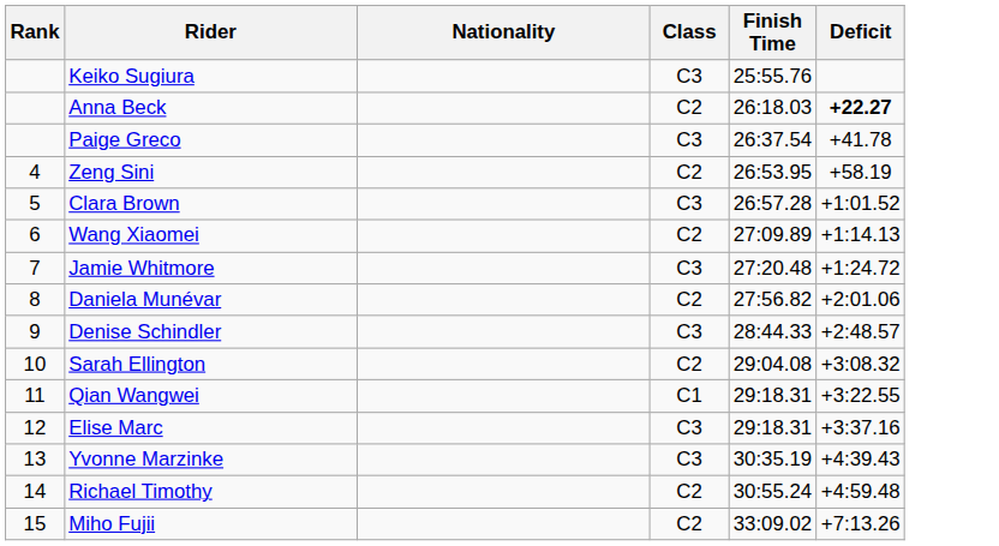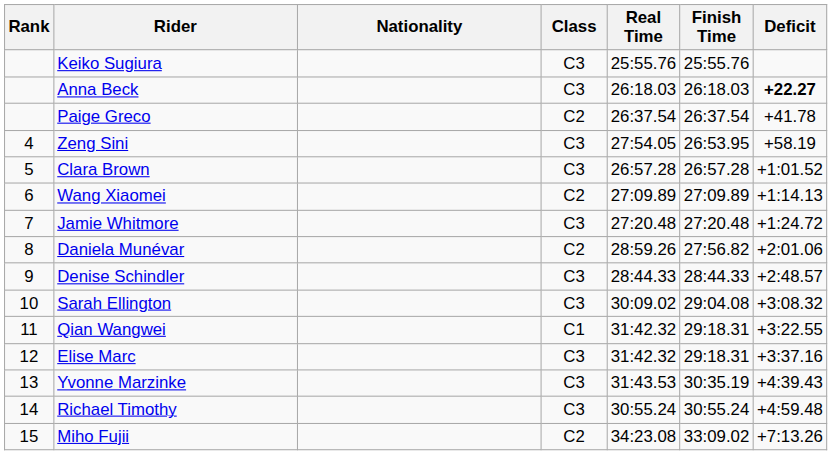 <table class="wikitable sortable" style="text-align:center">
 <tr style="background:#efefef;">
 <th width="30">Rank</th>
 <th width="225">Rider</th>
 <th width="225">Nationality</th>
 <th width="55">Class</th>
+<th width="55">Real Time</th>
 <th width="55">Finish Time</th>
 <th width="55">Deficit</th>
 </tr>
 <tr>
 <td></td>
 <td align="left"><a href='#'>Keiko Sugiura</a></td>
 <td align="left"></td>
 <td>C3</td>
 <td>25:55.76</td>
+<td>25:55.76</td>
 <td></td>
 </tr>
 <tr>
 <td></td>
 <td align="left"><a href='#'>Anna Beck</a></td>
 <td align="left"></td>
-<td>C2</td>
+<td>C3</td>
+<td>26:18.03</td>
 <td>26:18.03</td>
 <td><strong>+22.27</strong></td>
 </tr>
 <tr>
 <td></td>
 <td align="left"><a href='#'>Paige Greco</a></td>
 <td align="left"></td>
-<td>C3</td>
+<td>C2</td>
+<td>26:37.54</td>
 <td>26:37.54</td>
 <td>+41.78</td>
 </tr>
 <tr>
 <td>4</td>
 <td align="left"><a href='#'>Zeng Sini</a></td>
 <td align="left"></td>
-<td>C2</td>
+<td>C3</td>
+<td>27:54.05</td>
 <td>26:53.95</td>
 <td>+58.19</td>
 </tr>
 <tr>
 <td>5</td>
 <td align="left"><a href='#'>Clara Brown</a></td>
 <td align="left"></td>
 <td>C3</td>
 <td>26:57.28</td>
+<td>26:57.28</td>
 <td>+1:01.52</td>
 </tr>
 <tr>
 <td>6</td>
 <td align="left"><a href='#'>Wang Xiaomei</a></td>
 <td align="left"></td>
 <td>C2</td>
+<td>27:09.89</td>
 <td>27:09.89</td>
 <td>+1:14.13</td>
 </tr>
 <tr>
 <td>7</td>
 <td align="left"><a href='#'>Jamie Whitmore</a></td>
 <td align="left"></td>
 <td>C3</td>
 <td>27:20.48</td>
+<td>27:20.48</td>
 <td>+1:24.72</td>
 </tr>
 <tr>
 <td>8</td>
 <td align="left"><a href='#'>Daniela Munévar</a></td>
 <td align="left"></td>
 <td>C2</td>
+<td>28:59.26</td>
 <td>27:56.82</td>
 <td>+2:01.06</td>
 </tr>
 <tr>
 <td>9</td>
 <td align="left"><a href='#'>Denise Schindler</a></td>
 <td align="left"></td>
 <td>C3</td>
 <td>28:44.33</td>
+<td>28:44.33</td>
 <td>+2:48.57</td>
 </tr>
 <tr>
 <td>10</td>
 <td align="left"><a href='#'>Sarah Ellington</a></td>
 <td align="left"></td>
-<td>C2</td>
+<td>C3</td>
+<td>30:09.02</td>
 <td>29:04.08</td>
 <td>+3:08.32</td>
 </tr>
 <tr>
 <td>11</td>
 <td align="left"><a href='#'>Qian Wangwei</a></td>
 <td align="left"></td>
 <td>C1</td>
+<td>31:42.32</td>
 <td>29:18.31</td>
 <td>+3:22.55</td>
 </tr>
 <tr>
 <td>12</td>
 <td align="left"><a href='#'>Elise Marc</a></td>
 <td align="left"></td>
 <td>C3</td>
+<td>31:42.32</td>
 <td>29:18.31</td>
 <td>+3:37.16</td>
 </tr>
 <tr>
 <td>13</td>
 <td align="left"><a href='#'>Yvonne Marzinke</a></td>
 <td align="left"></td>
 <td>C3</td>
+<td>31:43.53</td>
 <td>30:35.19</td>
 <td>+4:39.43</td>
 </tr>
 <tr>
 <td>14</td>
 <td align="left"><a href='#'>Richael Timothy</a></td>
 <td align="left"></td>
-<td>C2</td>
+<td>C3</td>
+<td>30:55.24</td>
 <td>30:55.24</td>
 <td>+4:59.48</td>
 </tr>
 <tr>
 <td>15</td>
 <td align="left"><a href='#'>Miho Fujii</a></td>
 <td align="left"></td>
 <td>C2</td>
+<td>34:23.08</td>
 <td>33:09.02</td>
 <td>+7:13.26</td>
 </tr>
 </table>
